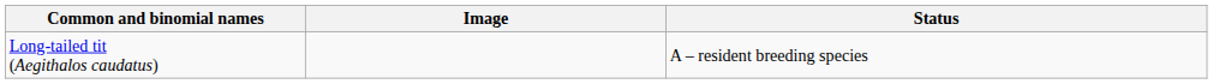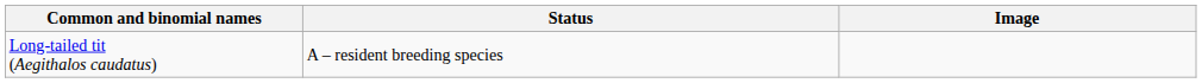 <table width=90% class="wikitable">
 <tr>
 <th width=25%>Common and binomial names</th>
+<th width=45%>Status</th>
 <th width=30%>Image</th>
-<th width=45%>Status</th>
 </tr>
 <tr>
 <td><a href='#'>Long-tailed tit</a><br>(<em>Aegithalos caudatus</em>)</td>
+<td>A – resident breeding species</td>
 <td></td>
-<td>A – resident breeding species</td>
 </tr>
 </table>
